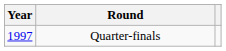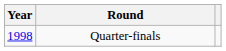 <table class="wikitable" style="text-align: center; font-size:90%">
 <tr>
 <th>Year</th>
 <th style="width:200px">Round</th>
 <th></th>
 </tr>
 <tr>
-<td><a href='#'>1997</a></td>
+<td><a href='#'>1998</a></td>
 <td>Quarter-finals</td>
 <td></td>
 </tr>
 </table>
